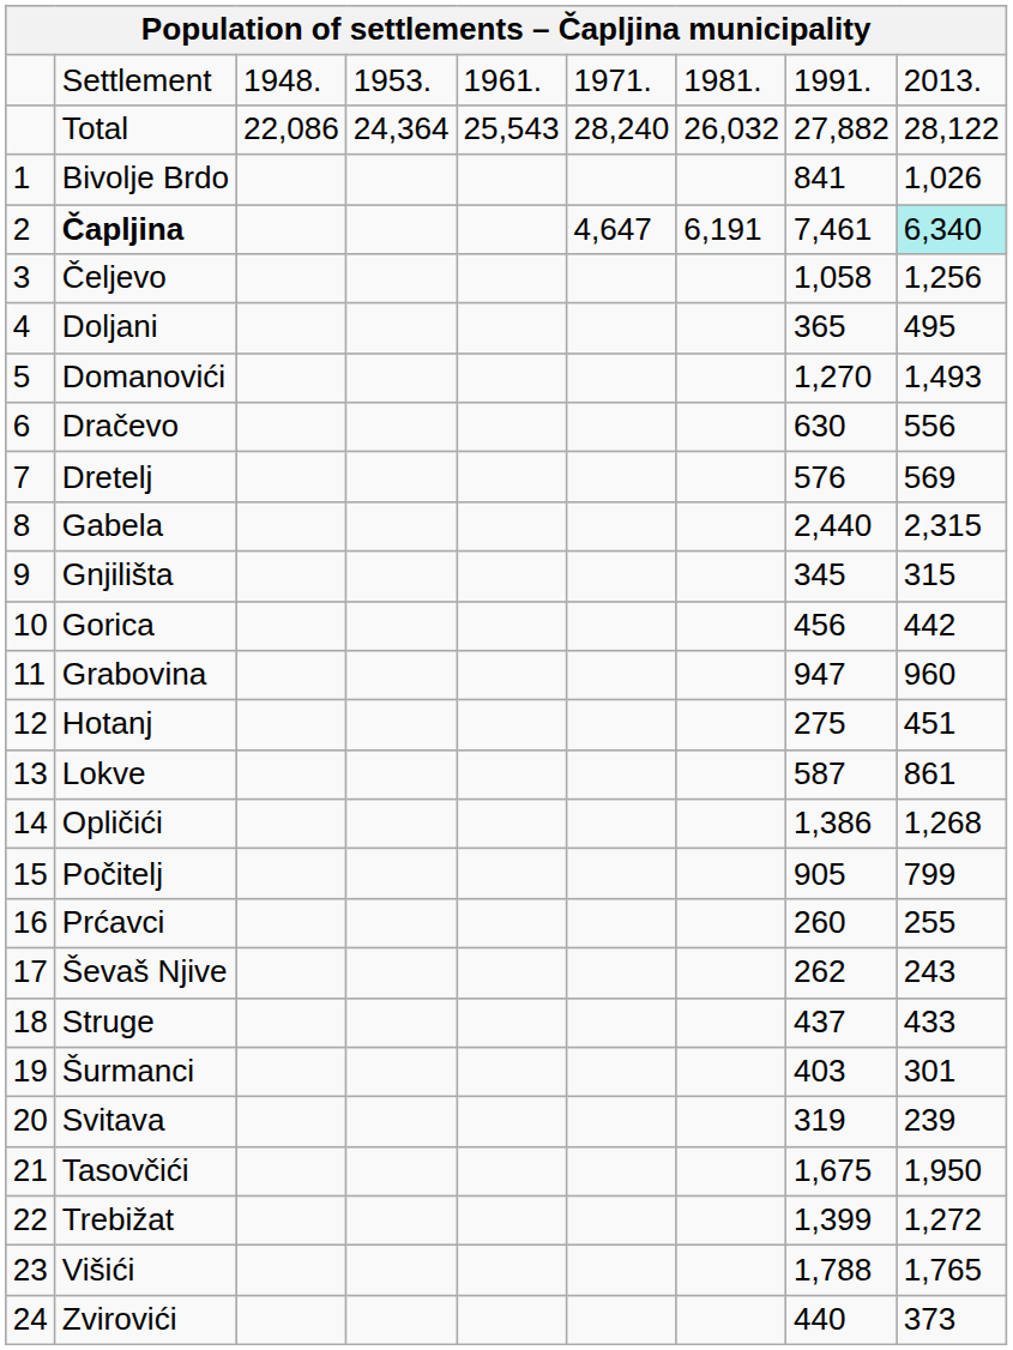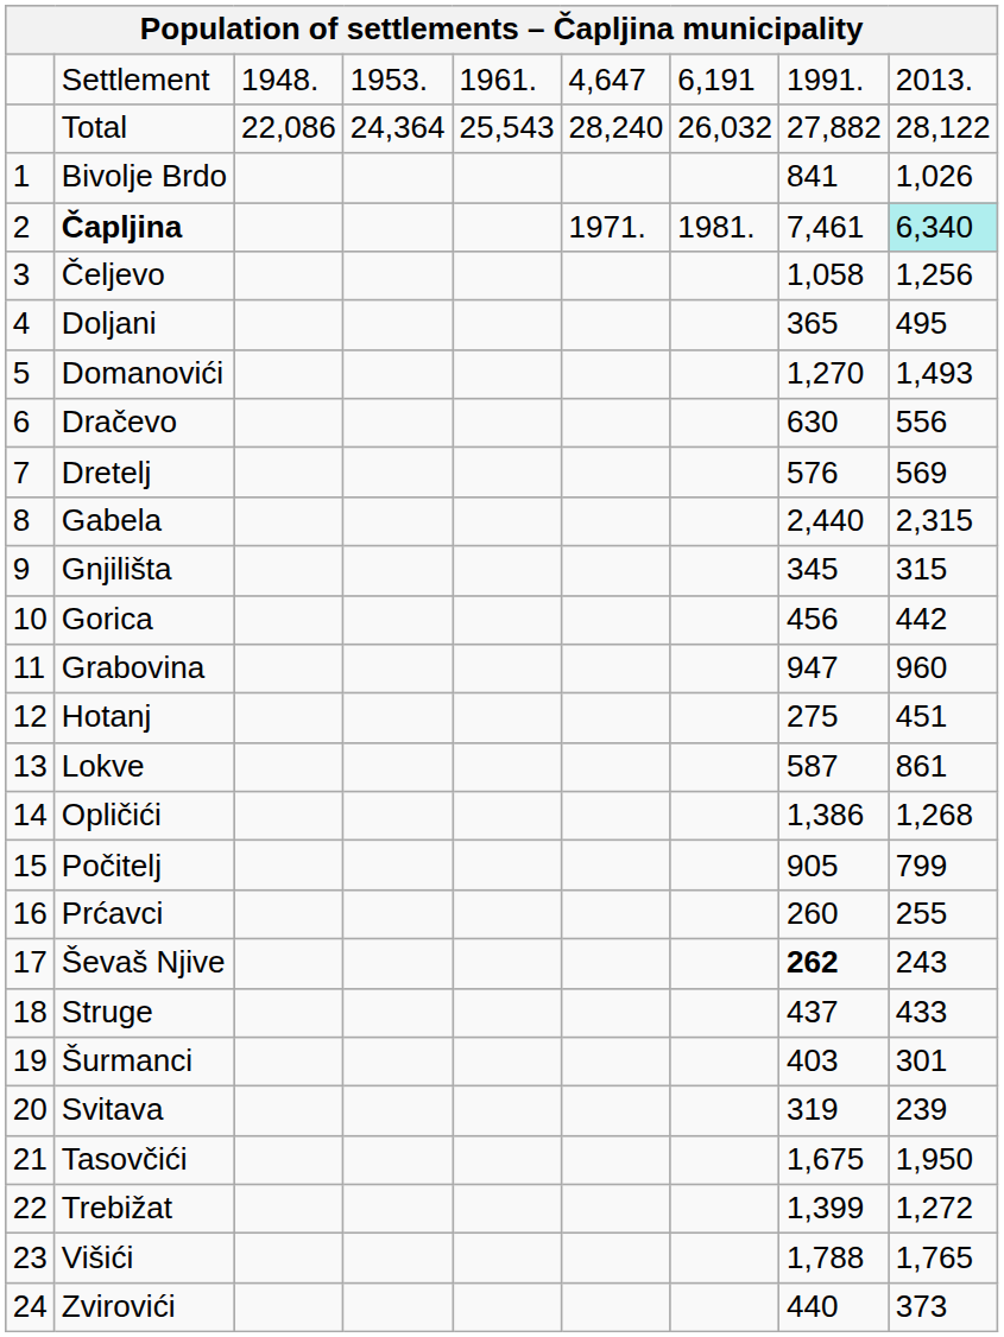 <table class="wikitable">
 <tr>
 <th colspan="9">Population of settlements – Čapljina municipality</th>
 </tr>
 <tr>
 <td></td>
 <td>Settlement</td>
 <td>1948.</td>
 <td>1953.</td>
 <td>1961.</td>
-<td>1971.</td>
-<td>1981.</td>
+<td>4,647</td>
+<td>6,191</td>
 <td>1991.</td>
 <td>2013.</td>
 </tr>
 <tr>
 <td></td>
 <td>Total</td>
 <td>22,086</td>
 <td>24,364</td>
 <td>25,543</td>
 <td>28,240</td>
 <td>26,032</td>
 <td>27,882</td>
 <td>28,122</td>
 </tr>
 <tr>
 <td>1</td>
 <td>Bivolje Brdo</td>
 <td></td>
 <td></td>
 <td></td>
 <td></td>
 <td></td>
 <td>841</td>
 <td>1,026</td>
 </tr>
 <tr>
 <td>2</td>
 <td><strong>Čapljina</strong></td>
 <td></td>
 <td></td>
 <td></td>
-<td>4,647</td>
-<td>6,191</td>
+<td>1971.</td>
+<td>1981.</td>
 <td>7,461</td>
 <td style="background: paleturquoise;">6,340</td>
 </tr>
 <tr>
 <td>3</td>
 <td>Čeljevo</td>
 <td></td>
 <td></td>
 <td></td>
 <td></td>
 <td></td>
 <td>1,058</td>
 <td>1,256</td>
 </tr>
 <tr>
 <td>4</td>
 <td>Doljani</td>
 <td></td>
 <td></td>
 <td></td>
 <td></td>
 <td></td>
 <td>365</td>
 <td>495</td>
 </tr>
 <tr>
 <td>5</td>
 <td>Domanovići</td>
 <td></td>
 <td></td>
 <td></td>
 <td></td>
 <td></td>
 <td>1,270</td>
 <td>1,493</td>
 </tr>
 <tr>
 <td>6</td>
 <td>Dračevo</td>
 <td></td>
 <td></td>
 <td></td>
 <td></td>
 <td></td>
 <td>630</td>
 <td>556</td>
 </tr>
 <tr>
 <td>7</td>
 <td>Dretelj</td>
 <td></td>
 <td></td>
 <td></td>
 <td></td>
 <td></td>
 <td>576</td>
 <td>569</td>
 </tr>
 <tr>
 <td>8</td>
 <td>Gabela</td>
 <td></td>
 <td></td>
 <td></td>
 <td></td>
 <td></td>
 <td>2,440</td>
 <td>2,315</td>
 </tr>
 <tr>
 <td>9</td>
 <td>Gnjilišta</td>
 <td></td>
 <td></td>
 <td></td>
 <td></td>
 <td></td>
 <td>345</td>
 <td>315</td>
 </tr>
 <tr>
 <td>10</td>
 <td>Gorica</td>
 <td></td>
 <td></td>
 <td></td>
 <td></td>
 <td></td>
 <td>456</td>
 <td>442</td>
 </tr>
 <tr>
 <td>11</td>
 <td>Grabovina</td>
 <td></td>
 <td></td>
 <td></td>
 <td></td>
 <td></td>
 <td>947</td>
 <td>960</td>
 </tr>
 <tr>
 <td>12</td>
 <td>Hotanj</td>
 <td></td>
 <td></td>
 <td></td>
 <td></td>
 <td></td>
 <td>275</td>
 <td>451</td>
 </tr>
 <tr>
 <td>13</td>
 <td>Lokve</td>
 <td></td>
 <td></td>
 <td></td>
 <td></td>
 <td></td>
 <td>587</td>
 <td>861</td>
 </tr>
 <tr>
 <td>14</td>
 <td>Opličići</td>
 <td></td>
 <td></td>
 <td></td>
 <td></td>
 <td></td>
 <td>1,386</td>
 <td>1,268</td>
 </tr>
 <tr>
 <td>15</td>
 <td>Počitelj</td>
 <td></td>
 <td></td>
 <td></td>
 <td></td>
 <td></td>
 <td>905</td>
 <td>799</td>
 </tr>
 <tr>
 <td>16</td>
 <td>Prćavci</td>
 <td></td>
 <td></td>
 <td></td>
 <td></td>
 <td></td>
 <td>260</td>
 <td>255</td>
 </tr>
 <tr>
 <td>17</td>
 <td>Ševaš Njive</td>
 <td></td>
 <td></td>
 <td></td>
 <td></td>
 <td></td>
-<td>262</td>
+<td><strong>262</strong></td>
 <td>243</td>
 </tr>
 <tr>
 <td>18</td>
 <td>Struge</td>
 <td></td>
 <td></td>
 <td></td>
 <td></td>
 <td></td>
 <td>437</td>
 <td>433</td>
 </tr>
 <tr>
 <td>19</td>
 <td>Šurmanci</td>
 <td></td>
 <td></td>
 <td></td>
 <td></td>
 <td></td>
 <td>403</td>
 <td>301</td>
 </tr>
 <tr>
 <td>20</td>
 <td>Svitava</td>
 <td></td>
 <td></td>
 <td></td>
 <td></td>
 <td></td>
 <td>319</td>
 <td>239</td>
 </tr>
 <tr>
 <td>21</td>
 <td>Tasovčići</td>
 <td></td>
 <td></td>
 <td></td>
 <td></td>
 <td></td>
 <td>1,675</td>
 <td>1,950</td>
 </tr>
 <tr>
 <td>22</td>
 <td>Trebižat</td>
 <td></td>
 <td></td>
 <td></td>
 <td></td>
 <td></td>
 <td>1,399</td>
 <td>1,272</td>
 </tr>
 <tr>
 <td>23</td>
 <td>Višići</td>
 <td></td>
 <td></td>
 <td></td>
 <td></td>
 <td></td>
 <td>1,788</td>
 <td>1,765</td>
 </tr>
 <tr>
 <td>24</td>
 <td>Zvirovići</td>
 <td></td>
 <td></td>
 <td></td>
 <td></td>
 <td></td>
 <td>440</td>
 <td>373</td>
 </tr>
 </table>
